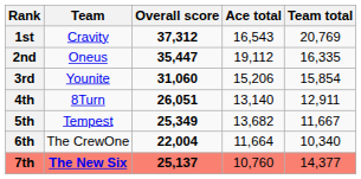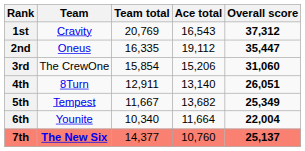 <table class="wikitable sortable" style="text-align:center">
 <tr>
 <th>Rank</th>
 <th>Team</th>
+<th>Team total</th>
+<th>Ace total</th>
 <th>Overall score</th>
-<th>Ace total</th>
-<th>Team total</th>
 </tr>
 <tr>
 <th>1st</th>
 <td><a href='#'>Cravity</a></td>
+<td>20,769</td>
+<td>16,543</td>
 <td><strong>37,312</strong></td>
-<td>16,543</td>
-<td>20,769</td>
 </tr>
 <tr>
 <th>2nd</th>
 <td><a href='#'>Oneus</a></td>
+<td>16,335</td>
+<td>19,112</td>
 <td><strong>35,447</strong></td>
-<td>19,112</td>
-<td>16,335</td>
 </tr>
 <tr>
 <th>3rd</th>
-<td><a href='#'>Younite</a></td>
+<td>The CrewOne</td>
+<td>15,854</td>
+<td>15,206</td>
 <td><strong>31,060</strong></td>
-<td>15,206</td>
-<td>15,854</td>
 </tr>
 <tr>
 <th>4th</th>
 <td><a href='#'>8Turn</a></td>
+<td>12,911</td>
+<td>13,140</td>
 <td><strong>26,051</strong></td>
-<td>13,140</td>
-<td>12,911</td>
 </tr>
 <tr>
 <th>5th</th>
 <td><a href='#'>Tempest</a></td>
+<td>11,667</td>
+<td>13,682</td>
 <td><strong>25,349</strong></td>
-<td>13,682</td>
-<td>11,667</td>
 </tr>
 <tr>
 <th>6th</th>
-<td>The CrewOne</td>
+<td><a href='#'>Younite</a></td>
+<td>10,340</td>
+<td>11,664</td>
 <td><strong>22,004</strong></td>
-<td>11,664</td>
-<td>10,340</td>
 </tr>
 <tr style="background:salmon">
 <td><strong>7th</strong></td>
 <td><strong><a href='#'>The New Six</a></strong></td>
+<td>14,377</td>
+<td>10,760</td>
 <td><strong>25,137</strong></td>
-<td>10,760</td>
-<td>14,377</td>
 </tr>
 </table>
